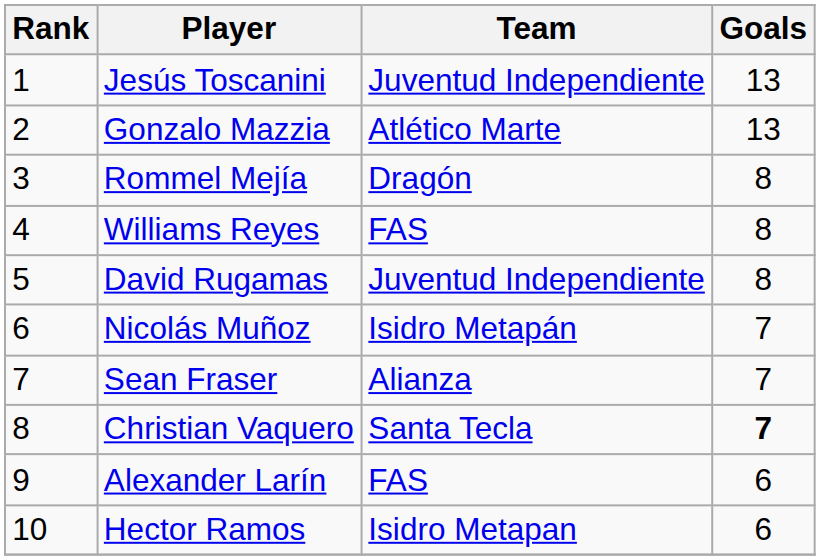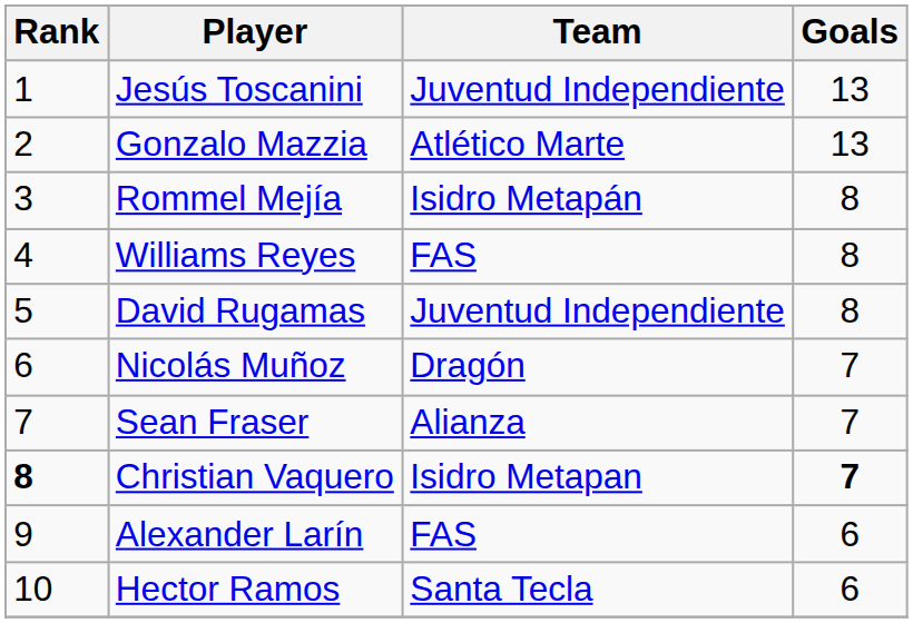 <table class="wikitable">
 <tr>
 <th>Rank</th>
 <th>Player</th>
 <th>Team</th>
 <th>Goals</th>
 </tr>
 <tr>
 <td>1</td>
 <td> <a href='#'>Jesús Toscanini</a></td>
 <td><a href='#'>Juventud Independiente</a></td>
 <td align=center>13</td>
 </tr>
 <tr>
 <td>2</td>
 <td> <a href='#'>Gonzalo Mazzia</a></td>
 <td><a href='#'>Atlético Marte</a></td>
 <td align=center>13</td>
 </tr>
 <tr>
 <td>3</td>
 <td> <a href='#'>Rommel Mejía</a></td>
-<td><a href='#'>Dragón</a></td>
+<td><a href='#'>Isidro Metapán</a></td>
 <td align=center>8</td>
 </tr>
 <tr>
 <td>4</td>
 <td> <a href='#'>Williams Reyes</a></td>
 <td><a href='#'>FAS</a></td>
 <td align=center>8</td>
 </tr>
 <tr>
 <td>5</td>
 <td> <a href='#'>David Rugamas</a></td>
 <td><a href='#'>Juventud Independiente</a></td>
 <td align=center>8</td>
 </tr>
 <tr>
 <td>6</td>
 <td> <a href='#'>Nicolás Muñoz</a></td>
-<td><a href='#'>Isidro Metapán</a></td>
+<td><a href='#'>Dragón</a></td>
 <td align=center>7</td>
 </tr>
 <tr>
 <td>7</td>
 <td> <a href='#'>Sean Fraser</a></td>
 <td><a href='#'>Alianza</a></td>
 <td align=center>7</td>
 </tr>
 <tr>
-<td>8</td>
+<td><strong>8</strong></td>
 <td> <a href='#'>Christian Vaquero</a></td>
-<td><a href='#'>Santa Tecla</a></td>
+<td><a href='#'>Isidro Metapan</a></td>
 <td align=center><strong>7</strong></td>
 </tr>
 <tr>
 <td>9</td>
 <td> <a href='#'>Alexander Larín</a></td>
 <td><a href='#'>FAS</a></td>
 <td align=center>6</td>
 </tr>
 <tr>
 <td>10</td>
 <td> <a href='#'>Hector Ramos</a></td>
-<td><a href='#'>Isidro Metapan</a></td>
+<td><a href='#'>Santa Tecla</a></td>
 <td align=center>6</td>
 </tr>
 <tr>
 </tr>
 </table>
